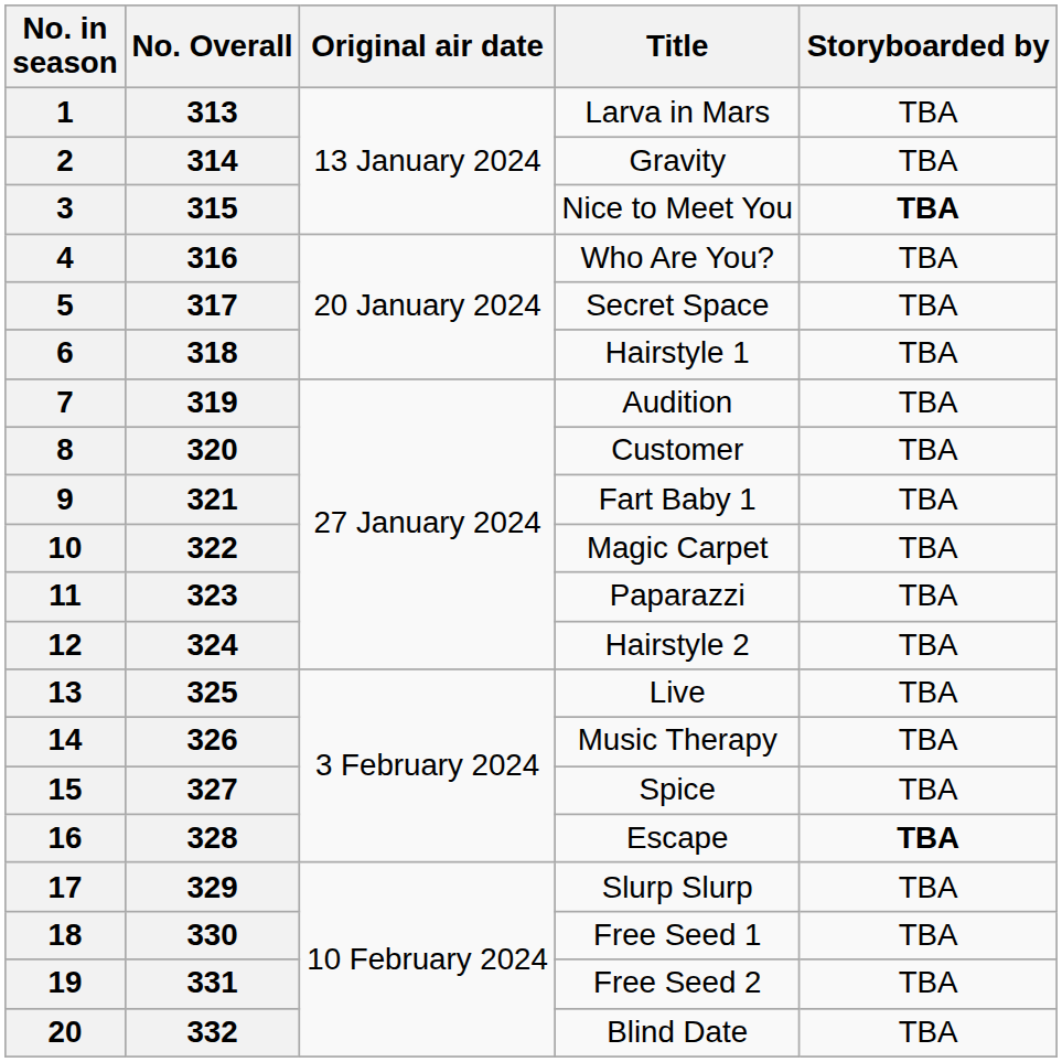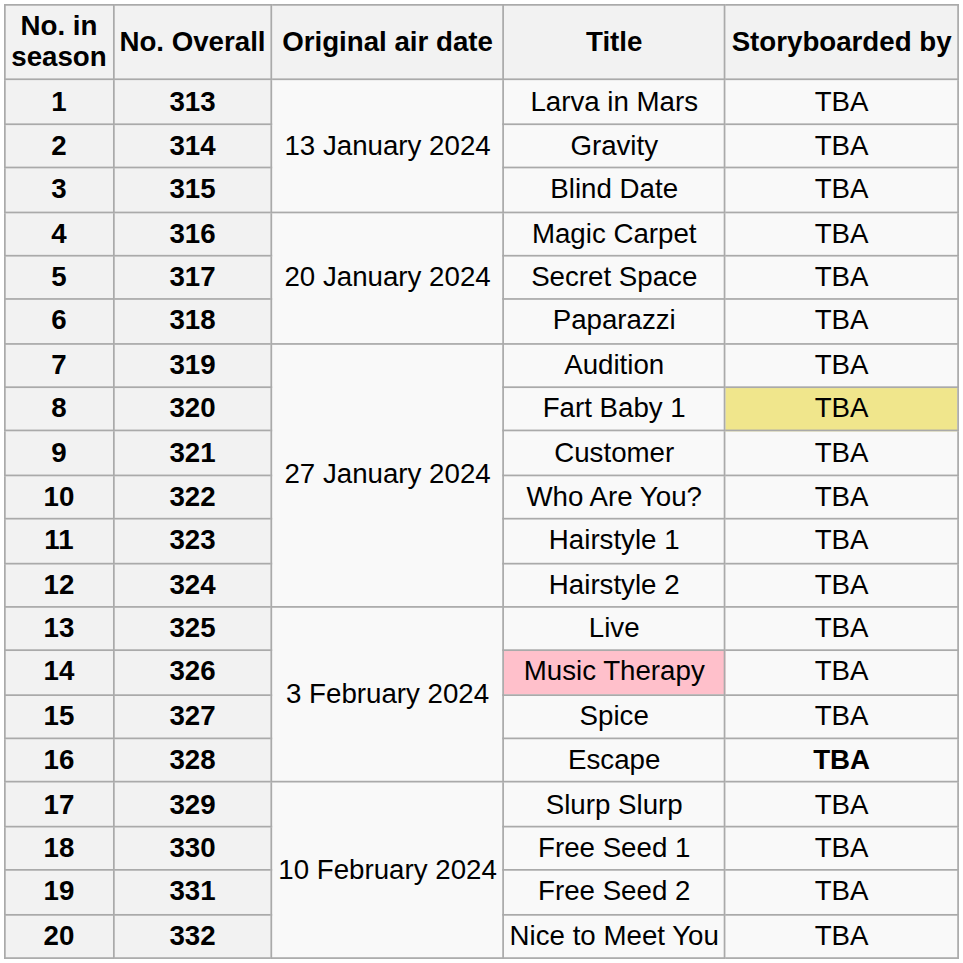 <table class="wikitable" style="text-align:center">
 <tr>
 <th>No. in<br>season</th>
 <th>No. Overall</th>
 <th>Original air date</th>
 <th>Title</th>
 <th>Storyboarded by</th>
 </tr>
 <tr>
 <th>1</th>
 <th>313</th>
 <td rowspan="3">13 January 2024</td>
 <td>Larva in Mars</td>
 <td>TBA</td>
 </tr>
 <tr>
 <th>2</th>
 <th>314</th>
 <td>Gravity</td>
 <td>TBA</td>
 </tr>
 <tr>
 <th>3</th>
 <th>315</th>
-<td>Nice to Meet You</td>
-<td><strong>TBA</strong></td>
+<td>Blind Date</td>
+<td>TBA</td>
 </tr>
 <tr>
 <th>4</th>
 <th>316</th>
 <td rowspan="3">20 January 2024</td>
-<td>Who Are You?</td>
+<td>Magic Carpet</td>
 <td>TBA</td>
 </tr>
 <tr>
 <th>5</th>
 <th>317</th>
 <td>Secret Space</td>
 <td>TBA</td>
 </tr>
 <tr>
 <th>6</th>
 <th>318</th>
-<td>Hairstyle 1</td>
+<td>Paparazzi</td>
 <td>TBA</td>
 </tr>
 <tr>
 <th>7</th>
 <th>319</th>
 <td rowspan="6">27 January 2024</td>
 <td>Audition</td>
 <td>TBA</td>
 </tr>
 <tr>
 <th>8</th>
 <th>320</th>
-<td>Customer</td>
-<td>TBA</td>
+<td>Fart Baby 1</td>
+<td style="background: khaki;">TBA</td>
 </tr>
 <tr>
 <th>9</th>
 <th>321</th>
-<td>Fart Baby 1</td>
+<td>Customer</td>
 <td>TBA</td>
 </tr>
 <tr>
 <th>10</th>
 <th>322</th>
-<td>Magic Carpet</td>
+<td>Who Are You?</td>
 <td>TBA</td>
 </tr>
 <tr>
 <th>11</th>
 <th>323</th>
-<td>Paparazzi</td>
+<td>Hairstyle 1</td>
 <td>TBA</td>
 </tr>
 <tr>
 <th>12</th>
 <th>324</th>
 <td>Hairstyle 2</td>
 <td>TBA</td>
 </tr>
 <tr>
 <th>13</th>
 <th>325</th>
 <td rowspan="4">3 February 2024</td>
 <td>Live</td>
 <td>TBA</td>
 </tr>
 <tr>
 <th>14</th>
 <th>326</th>
-<td>Music Therapy</td>
+<td style="background: pink;">Music Therapy</td>
 <td>TBA</td>
 </tr>
 <tr>
 <th>15</th>
 <th>327</th>
 <td>Spice</td>
 <td>TBA</td>
 </tr>
 <tr>
 <th>16</th>
 <th>328</th>
 <td>Escape</td>
 <td><strong>TBA</strong></td>
 </tr>
 <tr>
 <th>17</th>
 <th>329</th>
 <td rowspan="4">10 February 2024</td>
 <td>Slurp Slurp</td>
 <td>TBA</td>
 </tr>
 <tr>
 <th>18</th>
 <th>330</th>
 <td>Free Seed 1</td>
 <td>TBA</td>
 </tr>
 <tr>
 <th>19</th>
 <th>331</th>
 <td>Free Seed 2</td>
 <td>TBA</td>
 </tr>
 <tr>
 <th>20</th>
 <th>332</th>
-<td>Blind Date</td>
+<td>Nice to Meet You</td>
 <td>TBA</td>
 </tr>
 </table>
